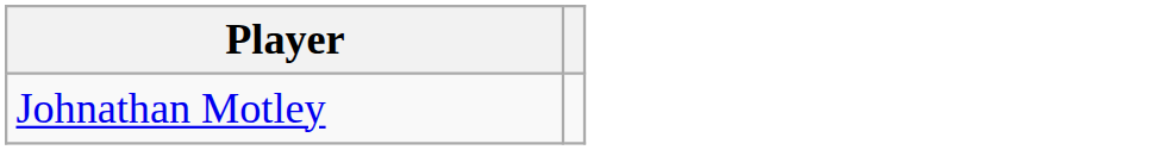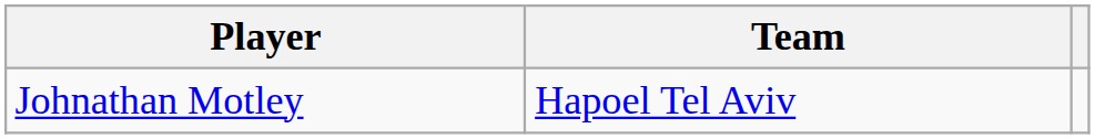 <table class="wikitable">
 <tr>
 <th style="width:200px;">Player</th>
+<th style="width:210px;">Team</th>
 <th></th>
 </tr>
 <tr>
 <td> <a href='#'>Johnathan Motley</a></td>
+<td> <a href='#'>Hapoel Tel Aviv</a></td>
 <td style="text-align:center;"></td>
 </tr>
 </table>
